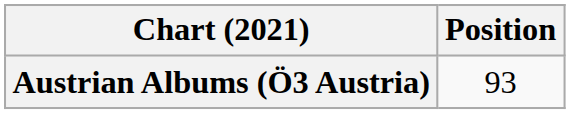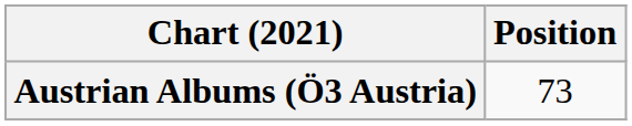 <table class="wikitable plainrowheaders" style="text-align:center">
 <tr>
 <th scope="col">Chart (2021)</th>
 <th scope="col">Position</th>
 </tr>
 <tr>
 <th scope="row">Austrian Albums (Ö3 Austria)</th>
-<td>93</td>
+<td>73</td>
 </tr>
 </table>
